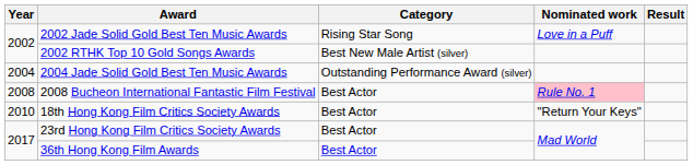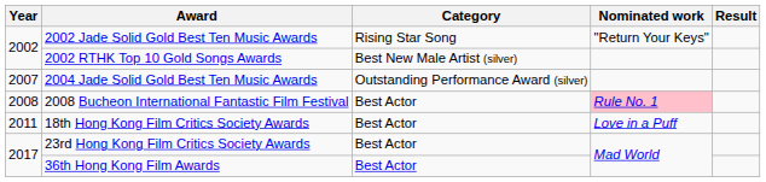 <table class="wikitable sortable">
 <tr>
 <th>Year</th>
 <th>Award</th>
 <th>Category</th>
 <th>Nominated work</th>
 <th>Result</th>
 </tr>
 <tr>
 <td rowspan=2>2002</td>
 <td><a href='#'>2002 Jade Solid Gold Best Ten Music Awards</a></td>
 <td>Rising Star Song</td>
-<td><em><a href='#'>Love in a Puff</a></em></td>
+<td>"Return Your Keys"</td>
 <td></td>
 </tr>
 <tr>
 <td><a href='#'>2002 RTHK Top 10 Gold Songs Awards</a></td>
 <td>Best New Male Artist <small>(silver)</small></td>
 <td></td>
 <td></td>
 </tr>
 <tr>
-<td>2004</td>
+<td>2007</td>
 <td><a href='#'>2004 Jade Solid Gold Best Ten Music Awards</a></td>
 <td>Outstanding Performance Award <small>(silver)</small></td>
 <td></td>
 <td></td>
 </tr>
 <tr>
 <td>2008</td>
 <td>2008 <a href='#'>Bucheon International Fantastic Film Festival</a></td>
 <td>Best Actor</td>
 <td style="background: pink;"><em><a href='#'>Rule No. 1</a></em></td>
 <td></td>
 </tr>
 <tr>
-<td>2010</td>
+<td>2011</td>
 <td>18th <a href='#'>Hong Kong Film Critics Society Awards</a></td>
 <td>Best Actor</td>
-<td>"Return Your Keys"</td>
+<td><em><a href='#'>Love in a Puff</a></em></td>
 <td></td>
 </tr>
 <tr>
 <td rowspan=2>2017</td>
 <td>23rd <a href='#'>Hong Kong Film Critics Society Awards</a></td>
 <td>Best Actor</td>
 <td rowspan=2><em><a href='#'>Mad World</a></em></td>
 <td></td>
 </tr>
 <tr>
 <td><a href='#'>36th Hong Kong Film Awards</a></td>
 <td><a href='#'>Best Actor</a></td>
 <td></td>
 </tr>
 </table>
